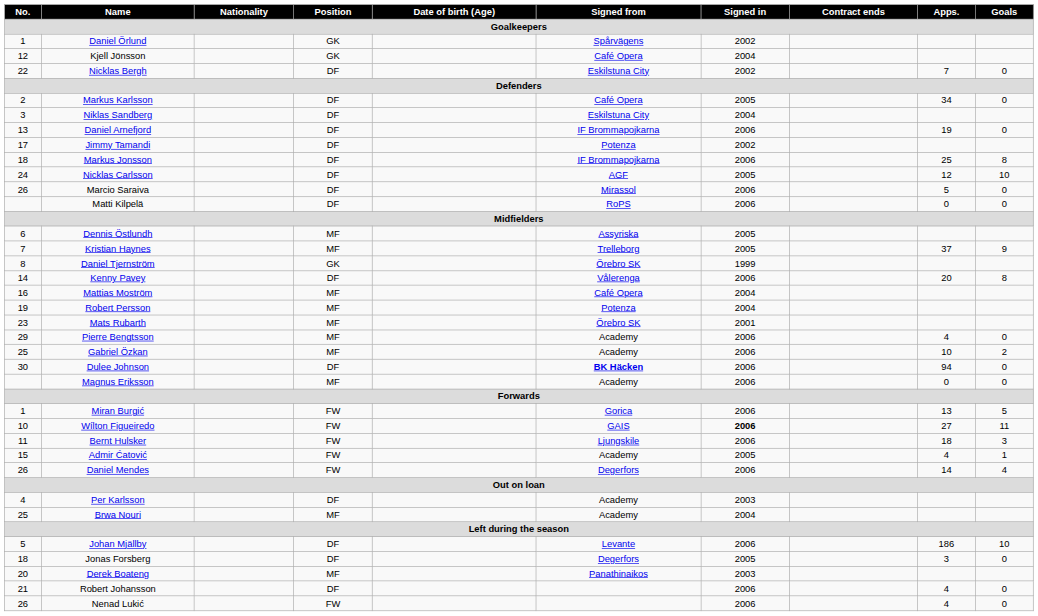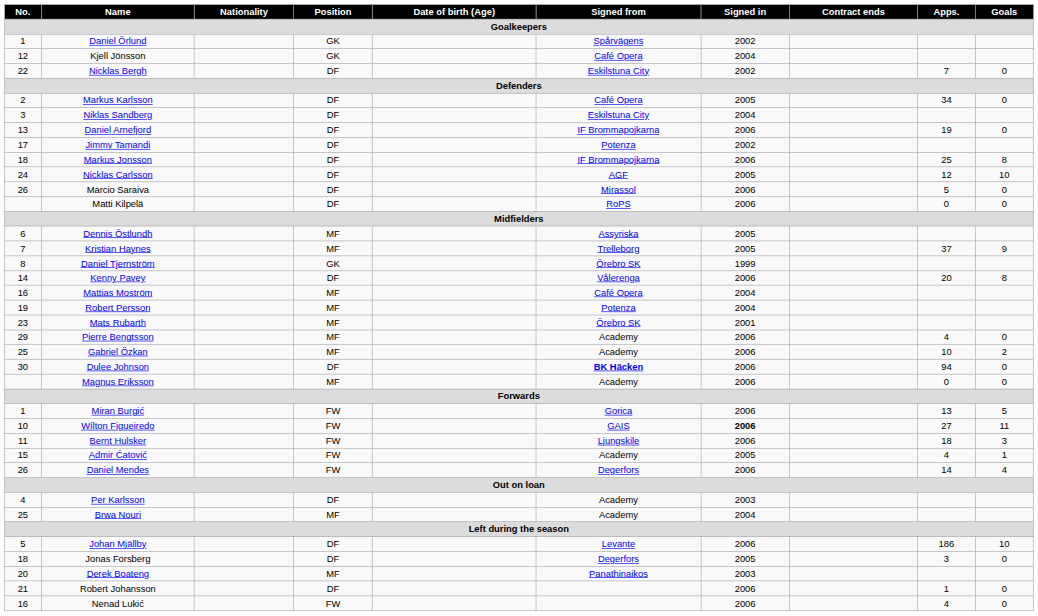 <table class="wikitable"  style="text-align:center; font-size:90%; width:100%;">
 <tr>
 <th style="background:#000000; color:white; text-align:center;">No.</th>
 <th style="background:#000000; color:white; text-align:center;">Name</th>
 <th style="background:#000000; color:white; text-align:center;">Nationality</th>
 <th style="background:#000000; color:white; text-align:center;">Position</th>
 <th style="background:#000000; color:white; text-align:center;">Date of birth (Age)</th>
 <th style="background:#000000; color:white; text-align:center;">Signed from</th>
 <th style="background:#000000; color:white; text-align:center;">Signed in</th>
 <th style="background:#000000; color:white; text-align:center;">Contract ends</th>
 <th style="background:#000000; color:white; text-align:center;">Apps.</th>
 <th style="background:#000000; color:white; text-align:center;">Goals</th>
 </tr>
 <tr>
 <th colspan="11"  style="background:#dcdcdc; text-align:center;">Goalkeepers</th>
 </tr>
 <tr>
 <td>1</td>
 <td><a href='#'>Daniel Örlund</a></td>
 <td></td>
 <td>GK</td>
 <td></td>
 <td><a href='#'>Spårvägens</a></td>
 <td>2002</td>
 <td></td>
 <td></td>
 <td></td>
 </tr>
 <tr>
 <td>12</td>
 <td>Kjell Jönsson</td>
 <td></td>
 <td>GK</td>
 <td></td>
 <td><a href='#'>Café Opera</a></td>
 <td>2004</td>
 <td></td>
 <td></td>
 <td></td>
 </tr>
 <tr>
 <td>22</td>
 <td><a href='#'>Nicklas Bergh</a></td>
 <td></td>
 <td>DF</td>
 <td></td>
 <td><a href='#'>Eskilstuna City</a></td>
 <td>2002</td>
 <td></td>
 <td>7</td>
 <td>0</td>
 </tr>
 <tr>
 <th colspan="11"  style="background:#dcdcdc; text-align:center;">Defenders</th>
 </tr>
 <tr>
 <td>2</td>
 <td><a href='#'>Markus Karlsson</a></td>
 <td></td>
 <td>DF</td>
 <td></td>
 <td><a href='#'>Café Opera</a></td>
 <td>2005</td>
 <td></td>
 <td>34</td>
 <td>0</td>
 </tr>
 <tr>
 <td>3</td>
 <td><a href='#'>Niklas Sandberg</a></td>
 <td></td>
 <td>DF</td>
 <td></td>
 <td><a href='#'>Eskilstuna City</a></td>
 <td>2004</td>
 <td></td>
 <td></td>
 <td></td>
 </tr>
 <tr>
 <td>13</td>
 <td><a href='#'>Daniel Arnefjord</a></td>
 <td></td>
 <td>DF</td>
 <td></td>
 <td><a href='#'>IF Brommapojkarna</a></td>
 <td>2006</td>
 <td></td>
 <td>19</td>
 <td>0</td>
 </tr>
 <tr>
 <td>17</td>
 <td><a href='#'>Jimmy Tamandi</a></td>
 <td></td>
 <td>DF</td>
 <td></td>
 <td><a href='#'>Potenza</a></td>
 <td>2002</td>
 <td></td>
 <td></td>
 <td></td>
 </tr>
 <tr>
 <td>18</td>
 <td><a href='#'>Markus Jonsson</a></td>
 <td></td>
 <td>DF</td>
 <td></td>
 <td><a href='#'>IF Brommapojkarna</a></td>
 <td>2006</td>
 <td></td>
 <td>25</td>
 <td>8</td>
 </tr>
 <tr>
 <td>24</td>
 <td><a href='#'>Nicklas Carlsson</a></td>
 <td></td>
 <td>DF</td>
 <td></td>
 <td><a href='#'>AGF</a></td>
 <td>2005</td>
 <td></td>
 <td>12</td>
 <td>10</td>
 </tr>
 <tr>
 <td>26</td>
 <td>Marcio Saraiva</td>
 <td></td>
 <td>DF</td>
 <td></td>
 <td><a href='#'>Mirassol</a></td>
 <td>2006</td>
 <td></td>
 <td>5</td>
 <td>0</td>
 </tr>
 <tr>
 <td></td>
 <td>Matti Kilpelä</td>
 <td></td>
 <td>DF</td>
 <td></td>
 <td><a href='#'>RoPS</a></td>
 <td>2006</td>
 <td></td>
 <td>0</td>
 <td>0</td>
 </tr>
 <tr>
 <th colspan="11"  style="background:#dcdcdc; text-align:center;">Midfielders</th>
 </tr>
 <tr>
 <td>6</td>
 <td><a href='#'>Dennis Östlundh</a></td>
 <td></td>
 <td>MF</td>
 <td></td>
 <td><a href='#'>Assyriska</a></td>
 <td>2005</td>
 <td></td>
 <td></td>
 <td></td>
 </tr>
 <tr>
 <td>7</td>
 <td><a href='#'>Kristian Haynes</a></td>
 <td></td>
 <td>MF</td>
 <td></td>
 <td><a href='#'>Trelleborg</a></td>
 <td>2005</td>
 <td></td>
 <td>37</td>
 <td>9</td>
 </tr>
 <tr>
 <td>8</td>
 <td><a href='#'>Daniel Tjernström</a></td>
 <td></td>
 <td>GK</td>
 <td></td>
 <td><a href='#'>Örebro SK</a></td>
 <td>1999</td>
 <td></td>
 <td></td>
 <td></td>
 </tr>
 <tr>
 <td>14</td>
 <td><a href='#'>Kenny Pavey</a></td>
 <td></td>
 <td>DF</td>
 <td></td>
 <td><a href='#'>Vålerenga</a></td>
 <td>2006</td>
 <td></td>
 <td>20</td>
 <td>8</td>
 </tr>
 <tr>
 <td>16</td>
 <td><a href='#'>Mattias Moström</a></td>
 <td></td>
 <td>MF</td>
 <td></td>
 <td><a href='#'>Café Opera</a></td>
 <td>2004</td>
 <td></td>
 <td></td>
 <td></td>
 </tr>
 <tr>
 <td>19</td>
 <td><a href='#'>Robert Persson</a></td>
 <td></td>
 <td>MF</td>
 <td></td>
 <td><a href='#'>Potenza</a></td>
 <td>2004</td>
 <td></td>
 <td></td>
 <td></td>
 </tr>
 <tr>
 <td>23</td>
 <td><a href='#'>Mats Rubarth</a></td>
 <td></td>
 <td>MF</td>
 <td></td>
 <td><a href='#'>Örebro SK</a></td>
 <td>2001</td>
 <td></td>
 <td></td>
 <td></td>
 </tr>
 <tr>
 <td>29</td>
 <td><a href='#'>Pierre Bengtsson</a></td>
 <td></td>
 <td>MF</td>
 <td></td>
 <td>Academy</td>
 <td>2006</td>
 <td></td>
 <td>4</td>
 <td>0</td>
 </tr>
 <tr>
 <td>25</td>
 <td><a href='#'>Gabriel Özkan</a></td>
 <td></td>
 <td>MF</td>
 <td></td>
 <td>Academy</td>
 <td>2006</td>
 <td></td>
 <td>10</td>
 <td>2</td>
 </tr>
 <tr>
 <td>30</td>
 <td><a href='#'>Dulee Johnson</a></td>
 <td></td>
 <td>DF</td>
 <td></td>
 <td><strong><a href='#'>BK Häcken</a></strong></td>
 <td>2006</td>
 <td></td>
 <td>94</td>
 <td>0</td>
 </tr>
 <tr>
 <td></td>
 <td><a href='#'>Magnus Eriksson</a></td>
 <td></td>
 <td>MF</td>
 <td></td>
 <td>Academy</td>
 <td>2006</td>
 <td></td>
 <td>0</td>
 <td>0</td>
 </tr>
 <tr>
 <th colspan="11"  style="background:#dcdcdc; text-align:center;">Forwards</th>
 </tr>
 <tr>
 <td>1</td>
 <td><a href='#'>Miran Burgić</a></td>
 <td></td>
 <td>FW</td>
 <td></td>
 <td><a href='#'>Gorica</a></td>
 <td>2006</td>
 <td></td>
 <td>13</td>
 <td>5</td>
 </tr>
 <tr>
 <td>10</td>
 <td><a href='#'>Wílton Figueiredo</a></td>
 <td></td>
 <td>FW</td>
 <td></td>
 <td><a href='#'>GAIS</a></td>
 <td><strong>2006</strong></td>
 <td></td>
 <td>27</td>
 <td>11</td>
 </tr>
 <tr>
 <td>11</td>
 <td><a href='#'>Bernt Hulsker</a></td>
 <td></td>
 <td>FW</td>
 <td></td>
 <td><a href='#'>Ljungskile</a></td>
 <td>2006</td>
 <td></td>
 <td>18</td>
 <td>3</td>
 </tr>
 <tr>
 <td>15</td>
 <td><a href='#'>Admir Ćatović</a></td>
 <td></td>
 <td>FW</td>
 <td></td>
 <td>Academy</td>
 <td>2005</td>
 <td></td>
 <td>4</td>
 <td>1</td>
 </tr>
 <tr>
 <td>26</td>
 <td><a href='#'>Daniel Mendes</a></td>
 <td></td>
 <td>FW</td>
 <td></td>
 <td><a href='#'>Degerfors</a></td>
 <td>2006</td>
 <td></td>
 <td>14</td>
 <td>4</td>
 </tr>
 <tr>
 <th colspan="11"  style="background:#dcdcdc; text-align:center;">Out on loan</th>
 </tr>
 <tr>
 <td>4</td>
 <td><a href='#'>Per Karlsson</a></td>
 <td></td>
 <td>DF</td>
 <td></td>
 <td>Academy</td>
 <td>2003</td>
 <td></td>
 <td></td>
 <td></td>
 </tr>
 <tr>
 <td>25</td>
 <td><a href='#'>Brwa Nouri</a></td>
 <td></td>
 <td>MF</td>
 <td></td>
 <td>Academy</td>
 <td>2004</td>
 <td></td>
 <td></td>
 <td></td>
 </tr>
 <tr>
 <th colspan="11"  style="background:#dcdcdc; text-align:center;">Left during the season</th>
 </tr>
 <tr>
 <td>5</td>
 <td><a href='#'>Johan Mjällby</a></td>
 <td></td>
 <td>DF</td>
 <td></td>
 <td><a href='#'>Levante</a></td>
 <td>2006</td>
 <td></td>
 <td>186</td>
 <td>10</td>
 </tr>
 <tr>
 <td>18</td>
 <td>Jonas Forsberg</td>
 <td></td>
 <td>DF</td>
 <td></td>
 <td><a href='#'>Degerfors</a></td>
 <td>2005</td>
 <td></td>
 <td>3</td>
 <td>0</td>
 </tr>
 <tr>
 <td>20</td>
 <td><a href='#'>Derek Boateng</a></td>
 <td></td>
 <td>MF</td>
 <td></td>
 <td><a href='#'>Panathinaikos</a></td>
 <td>2003</td>
 <td></td>
 <td></td>
 <td></td>
 </tr>
 <tr>
 <td>21</td>
 <td>Robert Johansson</td>
 <td></td>
 <td>DF</td>
 <td></td>
 <td></td>
 <td>2006</td>
 <td></td>
-<td>4</td>
+<td>1</td>
 <td>0</td>
 </tr>
 <tr>
-<td>26</td>
+<td>16</td>
 <td>Nenad Lukić</td>
 <td></td>
 <td>FW</td>
 <td></td>
 <td></td>
 <td>2006</td>
 <td></td>
 <td>4</td>
 <td>0</td>
 </tr>
 </table>
